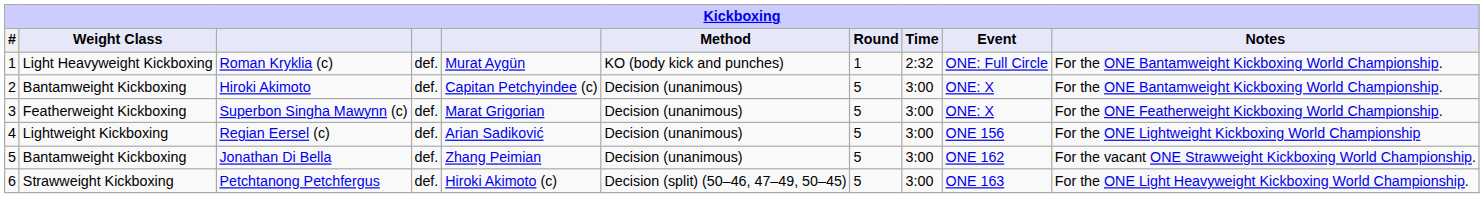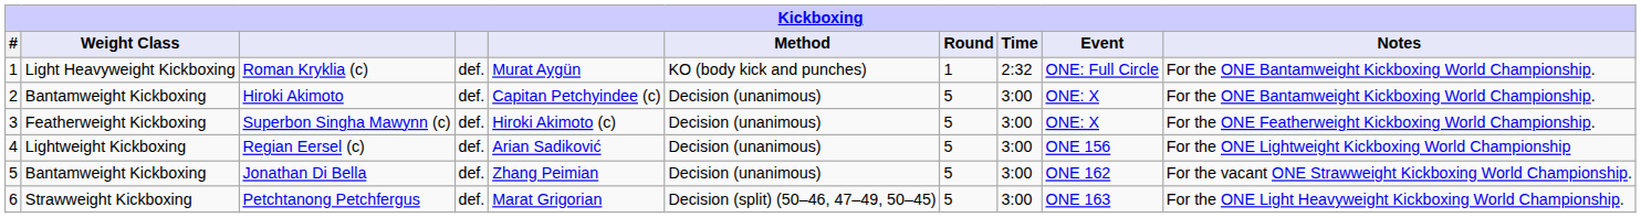 <table class="wikitable" style="font-size: 75%;">
 <tr>
 <th colspan="10" style="background-color: #ccf; color: #000080; text-align: center;"><strong><a href='#'>Kickboxing</a></strong></th>
 </tr>
 <tr>
 <th scope="col">#</th>
 <th colspan="1" style="background-color: #E6E8FA; color: #000000; text-align: center;">Weight Class</th>
 <th colspan="1" style="background-color: #E6E8FA; color: #000000; text-align: center;"></th>
 <th colspan="1" style="background-color: #E6E8FA; color: #000000; text-align: center;"></th>
 <th colspan="1" style="background-color: #E6E8FA; color: #000000; text-align: center;"></th>
 <th colspan="1" style="background-color: #E6E8FA; color: #000000; text-align: center;">Method</th>
 <th colspan="1" style="background-color: #E6E8FA; color: #000000; text-align: center;">Round</th>
 <th colspan="1" style="background-color: #E6E8FA; color: #000000; text-align: center;">Time</th>
 <th colspan="1" style="background-color: #E6E8FA; color: #000000; text-align: center;">Event</th>
 <th colspan="1" style="background-color: #E6E8FA; color: #000000; text-align: center;">Notes</th>
 </tr>
 <tr>
 <td>1</td>
 <td>Light Heavyweight Kickboxing</td>
 <td><a href='#'>Roman Kryklia</a> (c)</td>
 <td>def.</td>
 <td><a href='#'>Murat Aygün</a></td>
 <td>KO (body kick and punches)</td>
 <td>1</td>
 <td>2:32</td>
 <td><a href='#'>ONE: Full Circle</a></td>
 <td>For the <a href='#'>ONE Bantamweight Kickboxing World Championship</a>.</td>
 </tr>
 <tr>
 <td>2</td>
 <td>Bantamweight Kickboxing</td>
 <td><a href='#'>Hiroki Akimoto</a></td>
 <td>def.</td>
 <td><a href='#'>Capitan Petchyindee</a> (c)</td>
 <td>Decision (unanimous)</td>
 <td>5</td>
 <td>3:00</td>
 <td><a href='#'>ONE: X</a></td>
 <td>For the <a href='#'>ONE Bantamweight Kickboxing World Championship</a>.</td>
 </tr>
 <tr>
 <td>3</td>
 <td>Featherweight Kickboxing</td>
 <td><a href='#'>Superbon Singha Mawynn</a> (c)</td>
 <td>def.</td>
-<td><a href='#'>Marat Grigorian</a></td>
+<td><a href='#'>Hiroki Akimoto</a> (c)</td>
 <td>Decision (unanimous)</td>
 <td>5</td>
 <td>3:00</td>
 <td><a href='#'>ONE: X</a></td>
 <td>For the <a href='#'>ONE Featherweight Kickboxing World Championship</a>.</td>
 </tr>
 <tr>
 <td>4</td>
 <td>Lightweight Kickboxing</td>
 <td><a href='#'>Regian Eersel</a> (c)</td>
 <td>def.</td>
 <td><a href='#'>Arian Sadiković</a></td>
 <td>Decision (unanimous)</td>
 <td>5</td>
 <td>3:00</td>
 <td><a href='#'>ONE 156</a></td>
 <td>For the <a href='#'>ONE Lightweight Kickboxing World Championship</a></td>
 </tr>
 <tr>
 <td>5</td>
 <td>Bantamweight Kickboxing</td>
 <td><a href='#'>Jonathan Di Bella</a></td>
 <td>def.</td>
 <td><a href='#'>Zhang Peimian</a></td>
 <td>Decision (unanimous)</td>
 <td>5</td>
 <td>3:00</td>
 <td><a href='#'>ONE 162</a></td>
 <td>For the vacant <a href='#'>ONE Strawweight Kickboxing World Championship</a>.</td>
 </tr>
 <tr>
 <td>6</td>
 <td>Strawweight Kickboxing</td>
 <td><a href='#'>Petchtanong Petchfergus</a></td>
 <td>def.</td>
-<td><a href='#'>Hiroki Akimoto</a> (c)</td>
+<td><a href='#'>Marat Grigorian</a></td>
 <td>Decision (split) (50–46, 47–49, 50–45)</td>
 <td>5</td>
 <td>3:00</td>
 <td><a href='#'>ONE 163</a></td>
 <td>For the <a href='#'>ONE Light Heavyweight Kickboxing World Championship</a>.</td>
 </tr>
 </table>
